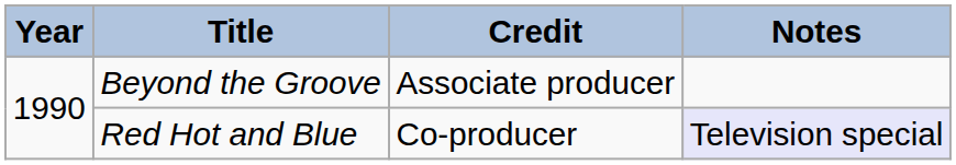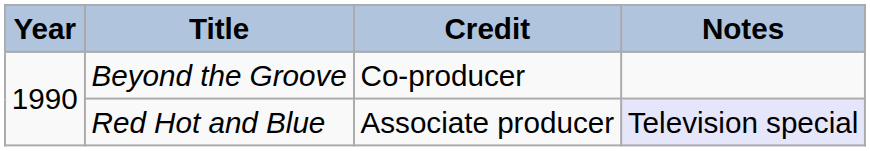 <table class="wikitable" style="font-size:95%;">
 <tr>
 <th style="background:#B0C4DE;">Year</th>
 <th style="background:#B0C4DE;">Title</th>
 <th style="background:#B0C4DE;">Credit</th>
 <th style="background:#B0C4DE;">Notes</th>
 </tr>
 <tr>
 <td rowspan=2>1990</td>
 <td><em>Beyond the Groove</em></td>
-<td>Associate producer</td>
+<td>Co-producer</td>
 <td></td>
 </tr>
 <tr>
 <td><em>Red Hot and Blue</em></td>
-<td>Co-producer</td>
+<td>Associate producer</td>
 <td style="background: lavender;">Television special</td>
 </tr>
 </table>
